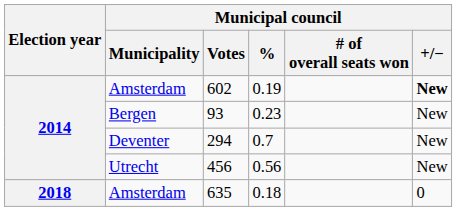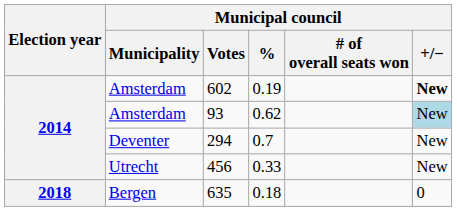 <table class="wikitable">
 <tr>
 <th rowspan="2">Election year</th>
 <th colspan="5">Municipal council</th>
 </tr>
 <tr>
 <th>Municipality</th>
 <th>Votes</th>
 <th>%</th>
 <th># of <br> overall seats won</th>
 <th>+/−</th>
 </tr>
 <tr>
 <th rowspan="4"><a href='#'>2014</a></th>
 <td><a href='#'>Amsterdam</a></td>
 <td>602</td>
 <td>0.19</td>
 <td></td>
 <td><strong>New</strong></td>
 </tr>
 <tr>
-<td><a href='#'>Bergen</a></td>
+<td><a href='#'>Amsterdam</a></td>
 <td>93</td>
-<td>0.23</td>
+<td>0.62</td>
 <td></td>
-<td>New</td>
+<td style="background: lightblue;">New</td>
 </tr>
 <tr>
 <td><a href='#'>Deventer</a></td>
 <td>294</td>
 <td>0.7</td>
 <td></td>
 <td>New</td>
 </tr>
 <tr>
 <td><a href='#'>Utrecht</a></td>
 <td>456</td>
-<td>0.56</td>
+<td>0.33</td>
 <td></td>
 <td>New</td>
 </tr>
 <tr>
 <th><a href='#'>2018</a></th>
-<td><a href='#'>Amsterdam</a></td>
+<td><a href='#'>Bergen</a></td>
 <td>635</td>
 <td>0.18</td>
 <td></td>
 <td> 0</td>
 </tr>
 </table>
